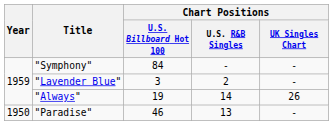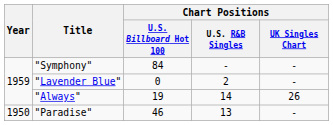 <table class="wikitable">
 <tr>
 <th rowspan="2">Year</th>
 <th rowspan="2">Title</th>
 <th colspan="3">Chart Positions</th>
 </tr>
 <tr>
 <th width="86"><small><a href='#'>U.S.</a> <a href='#'><em>Billboard</em> Hot 100</a></small></th>
 <th width="86"><small>U.S. <a href='#'>R&B Singles</a></small></th>
 <th width="86"><small><a href='#'>UK Singles Chart</a></small></th>
 </tr>
 <tr>
 <td rowspan="3">1959</td>
 <td>"Symphony"</td>
 <td align="center">84</td>
 <td align="center">-</td>
 <td align="center">-</td>
 </tr>
 <tr>
 <td>"<a href='#'>Lavender Blue</a>"</td>
-<td align="center">3</td>
+<td align="center">0</td>
 <td align="center">2</td>
 <td align="center">-</td>
 </tr>
 <tr>
 <td>"<a href='#'>Always</a>"</td>
 <td align="center">19</td>
 <td align="center">14</td>
 <td align="center">26</td>
 </tr>
 <tr>
 <td>1950</td>
 <td>"Paradise"</td>
 <td align="center">46</td>
 <td align="center">13</td>
 <td align="center">-</td>
 </tr>
 </table>
